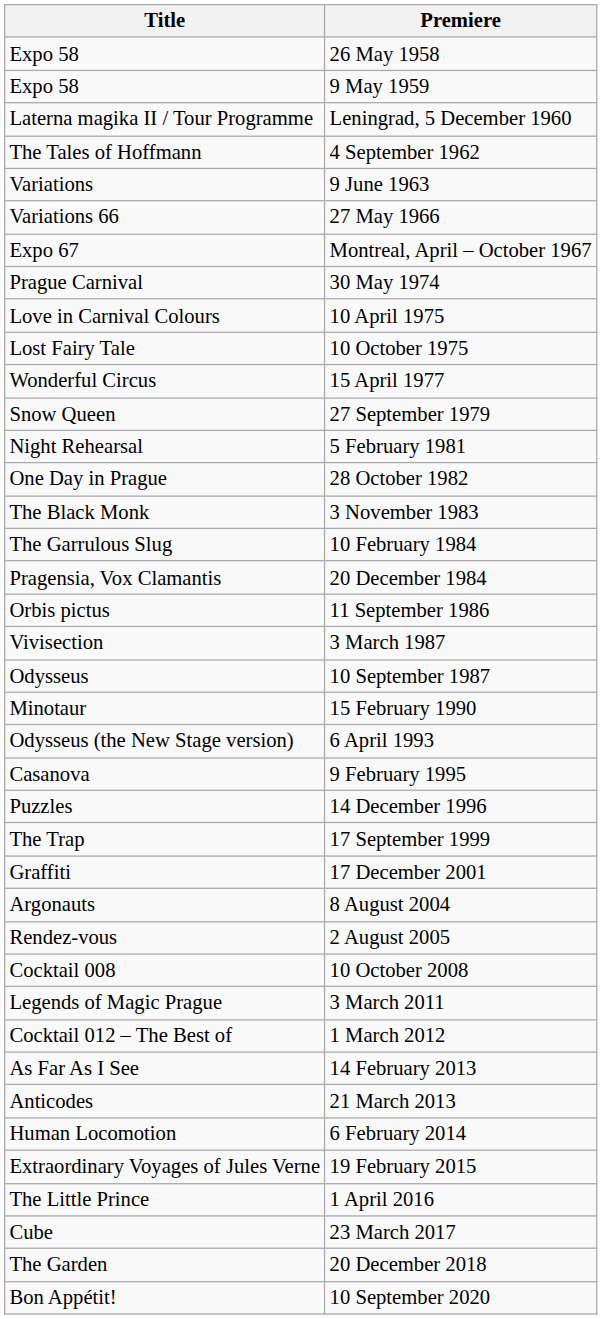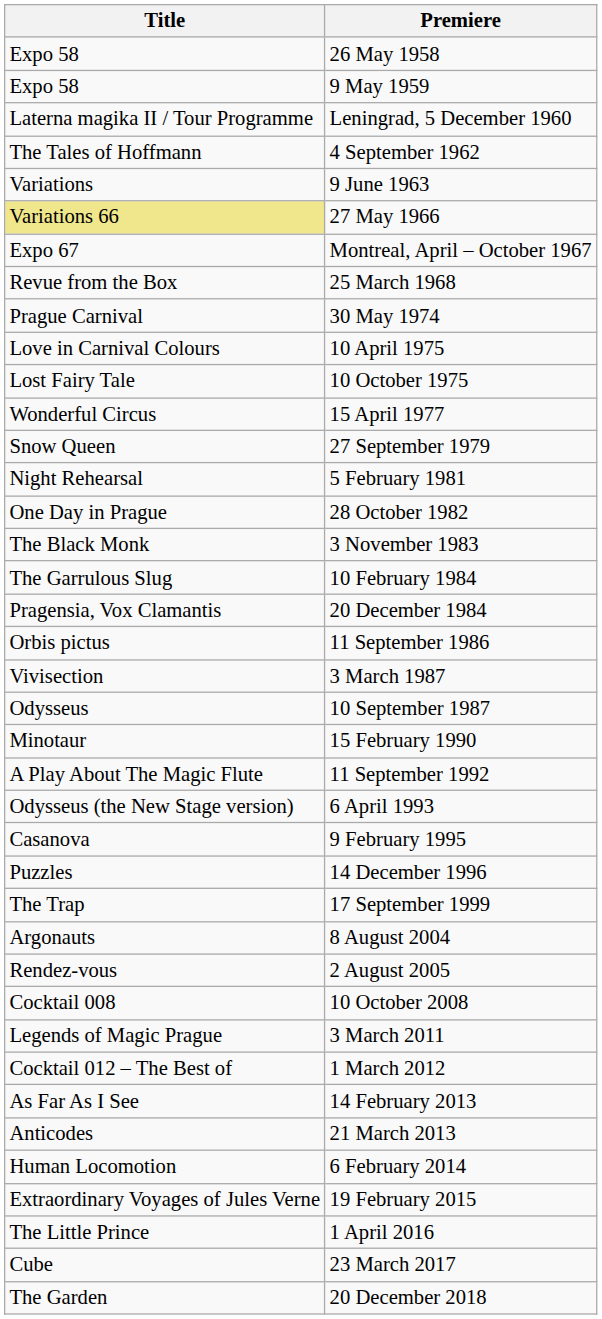 <table class="wikitable">
 <tr>
 <th>Title</th>
 <th>Premiere</th>
 </tr>
 <tr>
 <td>Expo 58</td>
 <td>26 May 1958</td>
 </tr>
 <tr>
 <td>Expo 58</td>
 <td>9 May 1959</td>
 </tr>
 <tr>
 <td>Laterna magika II / Tour Programme</td>
 <td>Leningrad, 5 December 1960</td>
 </tr>
 <tr>
 <td>The Tales of Hoffmann</td>
 <td>4 September 1962</td>
 </tr>
 <tr>
 <td>Variations</td>
 <td>9 June 1963</td>
 </tr>
 <tr>
-<td>Variations 66</td>
+<td style="background: khaki;">Variations 66</td>
 <td>27 May 1966</td>
 </tr>
 <tr>
 <td>Expo 67</td>
 <td>Montreal, April – October 1967</td>
+</tr>
+<tr>
+<td>Revue from the Box</td>
+<td>25 March 1968</td>
 </tr>
 <tr>
 <td>Prague Carnival</td>
 <td>30 May 1974</td>
 </tr>
 <tr>
 <td>Love in Carnival Colours</td>
 <td>10 April 1975</td>
 </tr>
 <tr>
 <td>Lost Fairy Tale</td>
 <td>10 October 1975</td>
 </tr>
 <tr>
 <td>Wonderful Circus</td>
 <td>15 April 1977</td>
 </tr>
 <tr>
 <td>Snow Queen</td>
 <td>27 September 1979</td>
 </tr>
 <tr>
 <td>Night Rehearsal</td>
 <td>5 February 1981</td>
 </tr>
 <tr>
 <td>One Day in Prague</td>
 <td>28 October 1982</td>
 </tr>
 <tr>
 <td>The Black Monk</td>
 <td>3 November 1983</td>
 </tr>
 <tr>
 <td>The Garrulous Slug</td>
 <td>10 February 1984</td>
 </tr>
 <tr>
 <td>Pragensia, Vox Clamantis</td>
 <td>20 December 1984</td>
 </tr>
 <tr>
 <td>Orbis pictus</td>
 <td>11 September 1986</td>
 </tr>
 <tr>
 <td>Vivisection</td>
 <td>3 March 1987</td>
 </tr>
 <tr>
 <td>Odysseus</td>
 <td>10 September 1987</td>
 </tr>
 <tr>
 <td>Minotaur</td>
 <td>15 February 1990</td>
 </tr>
 <tr>
+<td>A Play About The Magic Flute</td>
+<td>11 September 1992</td>
+</tr>
+<tr>
 <td>Odysseus (the New Stage version)</td>
 <td>6 April 1993</td>
 </tr>
 <tr>
 <td>Casanova</td>
 <td>9 February 1995</td>
 </tr>
 <tr>
 <td>Puzzles</td>
 <td>14 December 1996</td>
 </tr>
 <tr>
 <td>The Trap</td>
 <td>17 September 1999</td>
-</tr>
-<tr>
-<td>Graffiti</td>
-<td>17 December 2001</td>
 </tr>
 <tr>
 <td>Argonauts</td>
 <td>8 August 2004</td>
 </tr>
 <tr>
 <td>Rendez-vous</td>
 <td>2 August 2005</td>
 </tr>
 <tr>
 <td>Cocktail 008</td>
 <td>10 October 2008</td>
 </tr>
 <tr>
 <td>Legends of Magic Prague</td>
 <td>3 March 2011</td>
 </tr>
 <tr>
 <td>Cocktail 012 – The Best of</td>
 <td>1 March 2012</td>
 </tr>
 <tr>
 <td>As Far As I See</td>
 <td>14 February 2013</td>
 </tr>
 <tr>
 <td>Anticodes</td>
 <td>21 March 2013</td>
 </tr>
 <tr>
 <td>Human Locomotion</td>
 <td>6 February 2014</td>
 </tr>
 <tr>
 <td>Extraordinary Voyages of Jules Verne</td>
 <td>19 February 2015</td>
 </tr>
 <tr>
 <td>The Little Prince</td>
 <td>1 April 2016</td>
 </tr>
 <tr>
 <td>Cube</td>
 <td>23 March 2017</td>
 </tr>
 <tr>
 <td>The Garden</td>
 <td>20 December 2018</td>
 </tr>
-<tr>
-<td>Bon Appétit!</td>
-<td>10 September 2020</td>
-</tr>
 </table>
